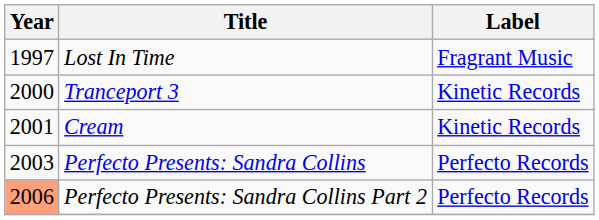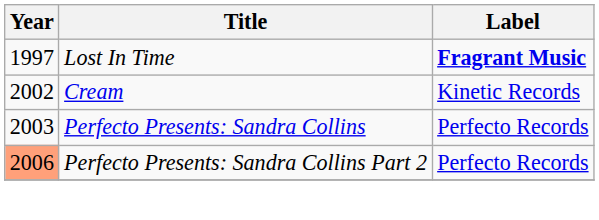 <table class="wikitable">
 <tr>
 <th>Year</th>
 <th>Title</th>
 <th>Label</th>
 </tr>
 <tr>
 <td>1997</td>
 <td><em>Lost In Time</em></td>
-<td><a href='#'>Fragrant Music</a></td>
+<td><strong><a href='#'>Fragrant Music</a></strong></td>
 </tr>
 <tr>
-<td>2000</td>
-<td><em><a href='#'>Tranceport 3</a></em></td>
-<td><a href='#'>Kinetic Records</a></td>
-</tr>
-<tr>
-<td>2001</td>
+<td>2002</td>
 <td><em><a href='#'>Cream</a></em></td>
 <td><a href='#'>Kinetic Records</a></td>
 </tr>
 <tr>
 <td>2003</td>
 <td><em><a href='#'>Perfecto Presents: Sandra Collins</a></em></td>
 <td><a href='#'>Perfecto Records</a></td>
 </tr>
 <tr>
 <td style="background: lightsalmon;">2006</td>
 <td><em>Perfecto Presents: Sandra Collins Part 2</em></td>
 <td><a href='#'>Perfecto Records</a></td>
 </tr>
 <tr>
 </tr>
 </table>
